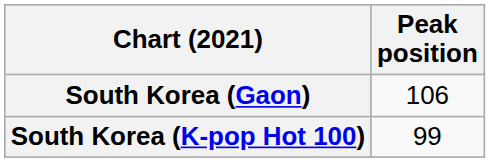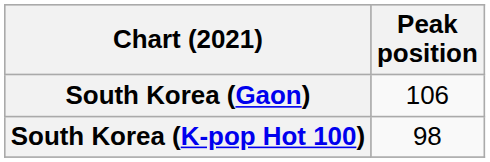 <table class="wikitable plainrowheaders" style="text-align:center">
 <tr>
 <th scope="col">Chart (2021)</th>
 <th scope="col">Peak<br>position</th>
 </tr>
 <tr>
 <th scope="row">South Korea (<a href='#'>Gaon</a>)</th>
 <td>106</td>
 </tr>
 <tr>
 <th scope="row">South Korea (<a href='#'>K-pop Hot 100</a>)</th>
-<td>99</td>
+<td>98</td>
 </tr>
 </table>
